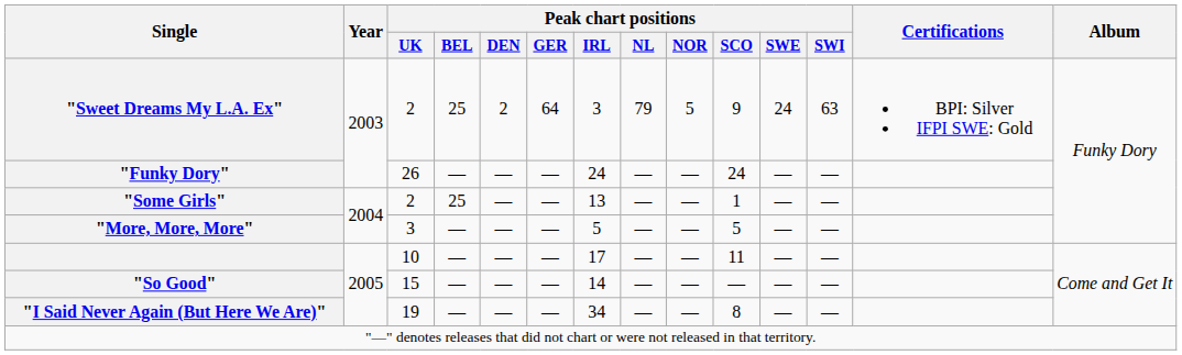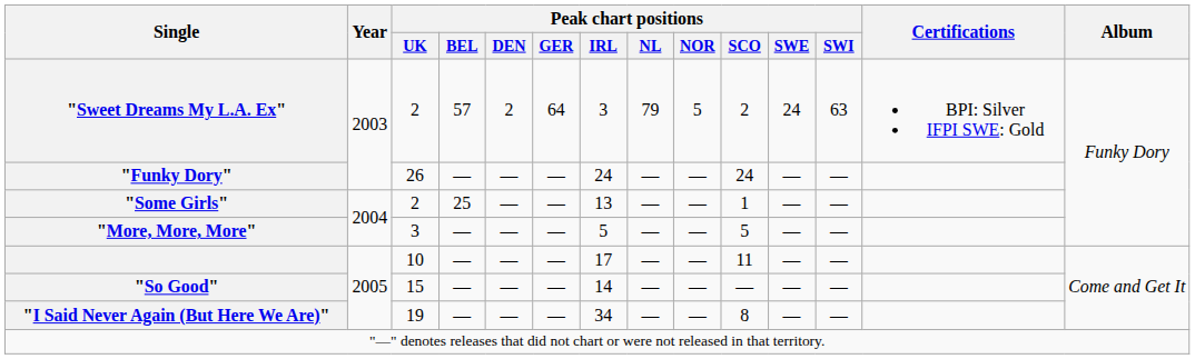 <table class="wikitable plainrowheaders" style="text-align:center;" border="1">
 <tr>
 <th scope="colw" rowspan="2" style="width:19em;">Single</th>
 <th scope="col" rowspan="2">Year</th>
 <th scope="col" colspan="10">Peak chart positions</th>
 <th scope="col" rowspan="2" style="width:11em;"><a href='#'>Certifications</a></th>
 <th scope="col" rowspan="2">Album</th>
 </tr>
 <tr>
 <th scope="col" style="width:2.5em;font-size:90%;"><a href='#'>UK</a><br></th>
 <th scope="col" style="width:2.5em;font-size:90%;"><a href='#'>BEL</a><br></th>
 <th scope="col" style="width:2.5em;font-size:90%;"><a href='#'>DEN</a><br></th>
 <th scope="col" style="width:2.5em;font-size:90%;"><a href='#'>GER</a><br></th>
 <th scope="col" style="width:2.5em;font-size:90%;"><a href='#'>IRL</a><br></th>
 <th scope="col" style="width:2.5em;font-size:90%;"><a href='#'>NL</a><br></th>
 <th scope="col" style="width:2.5em;font-size:90%;"><a href='#'>NOR</a><br></th>
 <th scope="col" style="width:2.5em;font-size:90%;"><a href='#'>SCO</a><br></th>
 <th scope="col" style="width:2.5em;font-size:90%;"><a href='#'>SWE</a><br></th>
 <th scope="col" style="width:2.5em;font-size:90%;"><a href='#'>SWI</a><br></th>
 </tr>
 <tr>
 <th scope="row">"<a href='#'>Sweet Dreams My L.A. Ex</a>"</th>
 <td rowspan="2">2003</td>
 <td>2</td>
-<td>25</td>
+<td>57</td>
 <td>2</td>
 <td>64</td>
 <td>3</td>
 <td>79</td>
 <td>5</td>
-<td>9</td>
+<td>2</td>
 <td>24</td>
 <td>63</td>
 <td><br><ul><li>BPI: Silver</li><li><a href='#'>IFPI SWE</a>: Gold</li></ul></td>
 <td rowspan="4"><em>Funky Dory</em></td>
 </tr>
 <tr>
 <th scope="row">"<a href='#'>Funky Dory</a>"</th>
 <td>26</td>
 <td>—</td>
 <td>—</td>
 <td>—</td>
 <td>24</td>
 <td>—</td>
 <td>—</td>
 <td>24</td>
 <td>—</td>
 <td>—</td>
 <td></td>
 </tr>
 <tr>
 <th scope="row">"<a href='#'>Some Girls</a>"</th>
 <td rowspan="2">2004</td>
 <td>2</td>
 <td>25</td>
 <td>—</td>
 <td>—</td>
 <td>13</td>
 <td>—</td>
 <td>—</td>
 <td>1</td>
 <td>—</td>
 <td>—</td>
 <td></td>
 </tr>
 <tr>
 <th scope="row">"<a href='#'>More, More, More</a>"</th>
 <td>3</td>
 <td>—</td>
 <td>—</td>
 <td>—</td>
 <td>5</td>
 <td>—</td>
 <td>—</td>
 <td>5</td>
 <td>—</td>
 <td>—</td>
 <td></td>
 </tr>
 <tr>
 <th scope="row"></th>
 <td rowspan="3">2005</td>
 <td>10</td>
 <td>—</td>
 <td>—</td>
 <td>—</td>
 <td>17</td>
 <td>—</td>
 <td>—</td>
 <td>11</td>
 <td>—</td>
 <td>—</td>
 <td></td>
 <td rowspan="3"><em>Come and Get It</em></td>
 </tr>
 <tr>
 <th scope="row">"<a href='#'>So Good</a>"</th>
 <td>15</td>
 <td>—</td>
 <td>—</td>
 <td>—</td>
 <td>14</td>
 <td>—</td>
 <td>—</td>
 <td>—</td>
 <td>—</td>
 <td>—</td>
 <td></td>
 </tr>
 <tr>
 <th scope="row">"<a href='#'>I Said Never Again (But Here We Are)</a>"</th>
 <td>19</td>
 <td>—</td>
 <td>—</td>
 <td>—</td>
 <td>34</td>
 <td>—</td>
 <td>—</td>
 <td>8</td>
 <td>—</td>
 <td>—</td>
 <td></td>
 </tr>
 <tr>
 <td align="center" colspan="15" style="font-size:85%">"—" denotes releases that did not chart or were not released in that territory.</td>
 </tr>
 </table>
